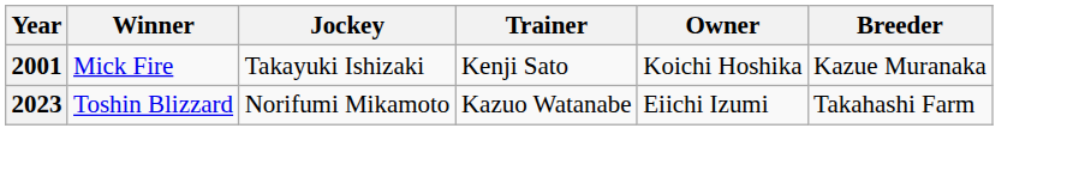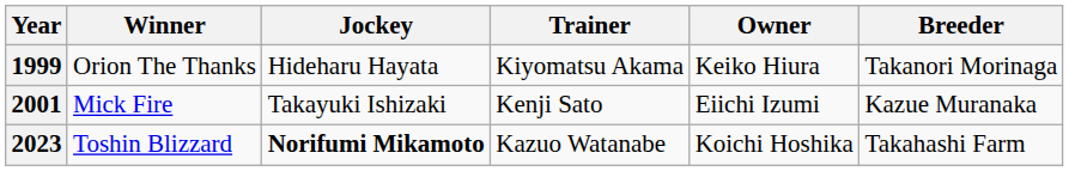 <table class="wikitable" style="text-align: left;">
 <tr>
 <th>Year</th>
 <th>Winner</th>
 <th>Jockey</th>
 <th>Trainer</th>
 <th>Owner</th>
 <th>Breeder</th>
 </tr>
 <tr>
+<th scope="row">1999</th>
+<td>Orion The Thanks</td>
+<td>Hideharu Hayata</td>
+<td>Kiyomatsu Akama</td>
+<td>Keiko Hiura</td>
+<td>Takanori Morinaga</td>
+</tr>
+<tr>
 <th scope="row">2001</th>
 <td><a href='#'>Mick Fire</a></td>
 <td>Takayuki Ishizaki</td>
 <td>Kenji Sato</td>
-<td>Koichi Hoshika</td>
+<td>Eiichi Izumi</td>
 <td>Kazue Muranaka</td>
 </tr>
 <tr>
 <th scope="row">2023</th>
 <td><a href='#'>Toshin Blizzard</a></td>
-<td>Norifumi Mikamoto</td>
+<td><strong>Norifumi Mikamoto</strong></td>
 <td>Kazuo Watanabe</td>
-<td>Eiichi Izumi</td>
+<td>Koichi Hoshika</td>
 <td>Takahashi Farm</td>
 </tr>
 </table>
